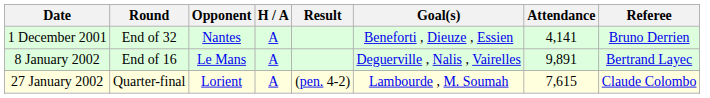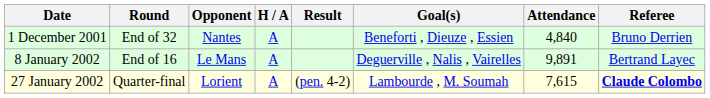 <table class="wikitable" style="text-align:center">
 <tr>
 <th class="wikitable">Date</th>
 <th>Round</th>
 <th>Opponent</th>
 <th>H / A</th>
 <th>Result</th>
 <th>Goal(s)</th>
 <th>Attendance</th>
 <th>Referee</th>
 </tr>
 <tr style="background:#dfd;">
 <td>1 December 2001</td>
 <td>End of 32</td>
 <td><a href='#'>Nantes</a></td>
 <td><a href='#'>A</a></td>
 <td></td>
 <td><a href='#'>Beneforti</a> , <a href='#'>Dieuze</a> , <a href='#'>Essien</a> </td>
-<td>4,141</td>
+<td>4,840</td>
 <td><a href='#'>Bruno Derrien</a></td>
 </tr>
 <tr style="background:#dfd;">
 <td>8 January 2002</td>
 <td>End of 16</td>
 <td><a href='#'>Le Mans</a></td>
 <td><a href='#'>A</a></td>
 <td></td>
 <td><a href='#'>Deguerville</a> , <a href='#'>Nalis</a> , <a href='#'>Vairelles</a> </td>
 <td>9,891</td>
 <td><a href='#'>Bertrand Layec</a></td>
 </tr>
 <tr style="background:#ffd;">
 <td>27 January 2002</td>
 <td>Quarter-final</td>
 <td><a href='#'>Lorient</a></td>
 <td><a href='#'>A</a></td>
 <td> (<a href='#'>pen.</a> 4-2)</td>
 <td><a href='#'>Lambourde</a> , <a href='#'>M. Soumah</a> </td>
 <td>7,615</td>
-<td><a href='#'>Claude Colombo</a></td>
+<td><strong><a href='#'>Claude Colombo</a></strong></td>
 </tr>
 </table>
